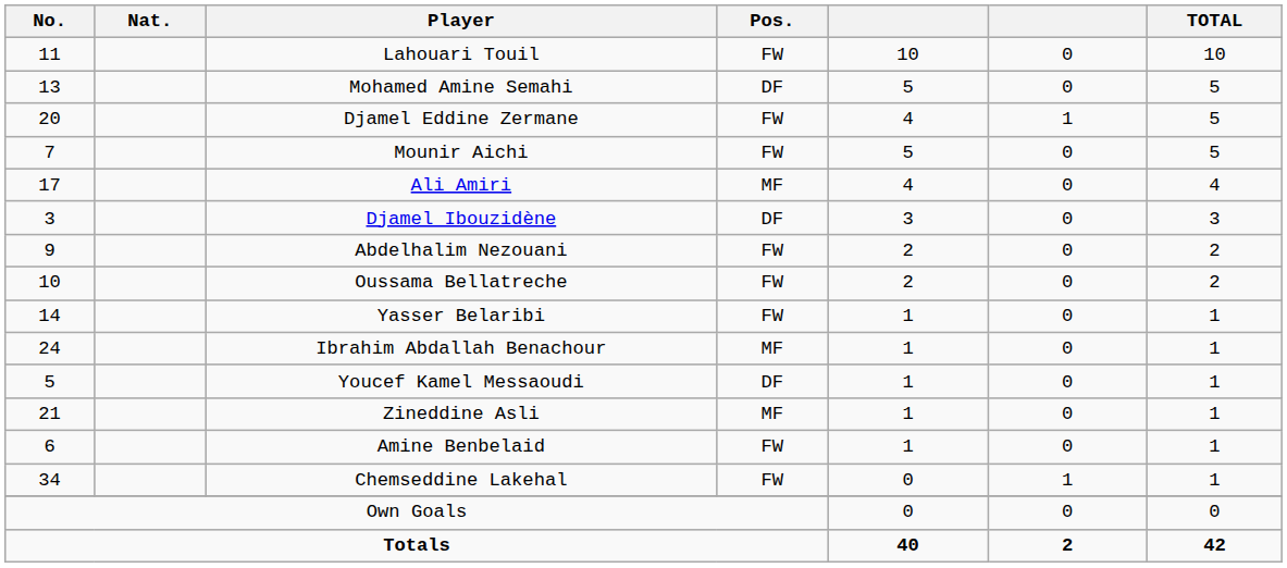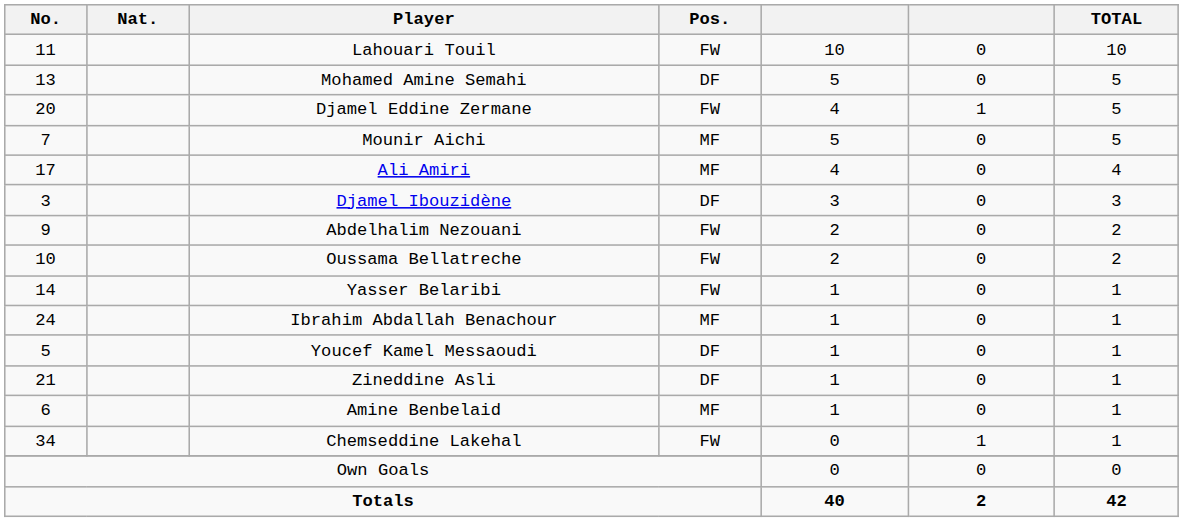 <table class="wikitable sortable alternance"  style="font-size:85%; text-align:center; line-height:14px; width:60%;">
 <tr>
 <th width=10>No.</th>
 <th width=10>Nat.</th>
 <th width=140>Player</th>
 <th width=10>Pos.</th>
 <th width=40></th>
 <th width=40></th>
 <th width=10>TOTAL</th>
 </tr>
 <tr>
 <td>11</td>
 <td></td>
 <td>Lahouari Touil</td>
 <td>FW</td>
 <td>10</td>
 <td>0</td>
 <td>10</td>
 </tr>
 <tr>
 <td>13</td>
 <td></td>
 <td>Mohamed Amine Semahi</td>
 <td>DF</td>
 <td>5</td>
 <td>0</td>
 <td>5</td>
 </tr>
 <tr>
 <td>20</td>
 <td></td>
 <td>Djamel Eddine Zermane</td>
 <td>FW</td>
 <td>4</td>
 <td>1</td>
 <td>5</td>
 </tr>
 <tr>
 <td>7</td>
 <td></td>
 <td>Mounir Aichi</td>
-<td>FW</td>
+<td>MF</td>
 <td>5</td>
 <td>0</td>
 <td>5</td>
 </tr>
 <tr>
 <td>17</td>
 <td></td>
 <td><a href='#'>Ali Amiri</a></td>
 <td>MF</td>
 <td>4</td>
 <td>0</td>
 <td>4</td>
 </tr>
 <tr>
 <td>3</td>
 <td></td>
 <td><a href='#'>Djamel Ibouzidène</a></td>
 <td>DF</td>
 <td>3</td>
 <td>0</td>
 <td>3</td>
 </tr>
 <tr>
 <td>9</td>
 <td></td>
 <td>Abdelhalim Nezouani</td>
 <td>FW</td>
 <td>2</td>
 <td>0</td>
 <td>2</td>
 </tr>
 <tr>
 <td>10</td>
 <td></td>
 <td>Oussama Bellatreche</td>
 <td>FW</td>
 <td>2</td>
 <td>0</td>
 <td>2</td>
 </tr>
 <tr>
 <td>14</td>
 <td></td>
 <td>Yasser Belaribi</td>
 <td>FW</td>
 <td>1</td>
 <td>0</td>
 <td>1</td>
 </tr>
 <tr>
 <td>24</td>
 <td></td>
 <td>Ibrahim Abdallah Benachour</td>
 <td>MF</td>
 <td>1</td>
 <td>0</td>
 <td>1</td>
 </tr>
 <tr>
 <td>5</td>
 <td></td>
 <td>Youcef Kamel Messaoudi</td>
 <td>DF</td>
 <td>1</td>
 <td>0</td>
 <td>1</td>
 </tr>
 <tr>
 <td>21</td>
 <td></td>
 <td>Zineddine Asli</td>
-<td>MF</td>
+<td>DF</td>
 <td>1</td>
 <td>0</td>
 <td>1</td>
 </tr>
 <tr>
 <td>6</td>
 <td></td>
 <td>Amine Benbelaid</td>
-<td>FW</td>
+<td>MF</td>
 <td>1</td>
 <td>0</td>
 <td>1</td>
 </tr>
 <tr>
 <td>34</td>
 <td></td>
 <td>Chemseddine Lakehal</td>
 <td>FW</td>
 <td>0</td>
 <td>1</td>
 <td>1</td>
 </tr>
 <tr>
 </tr>
 <tr class="sortbottom">
 <td colspan="4">Own Goals</td>
 <td>0</td>
 <td>0</td>
 <td>0</td>
 </tr>
 <tr class="sortbottom">
 <td colspan="4"><strong>Totals</strong></td>
 <td><strong>40</strong></td>
 <td><strong>2</strong></td>
 <td><strong>42</strong></td>
 </tr>
 </table>
